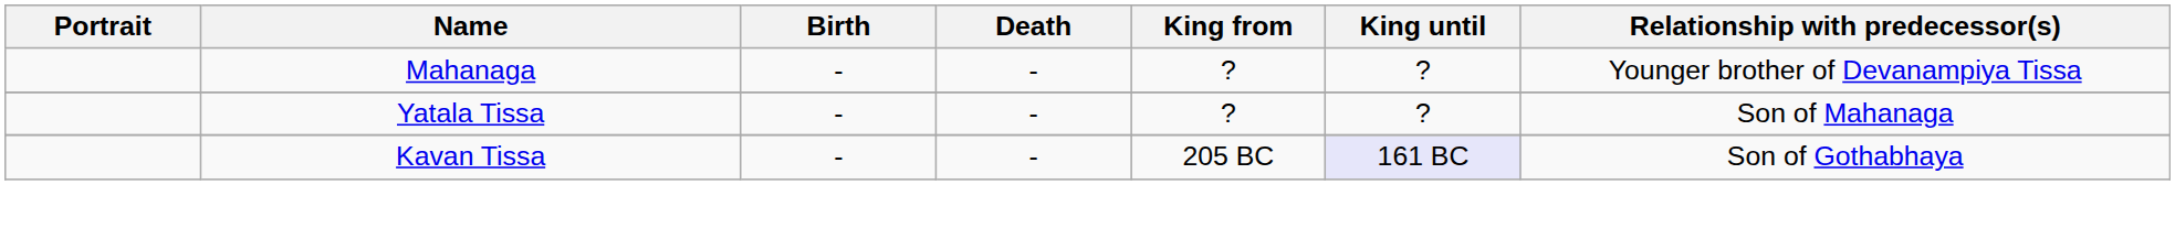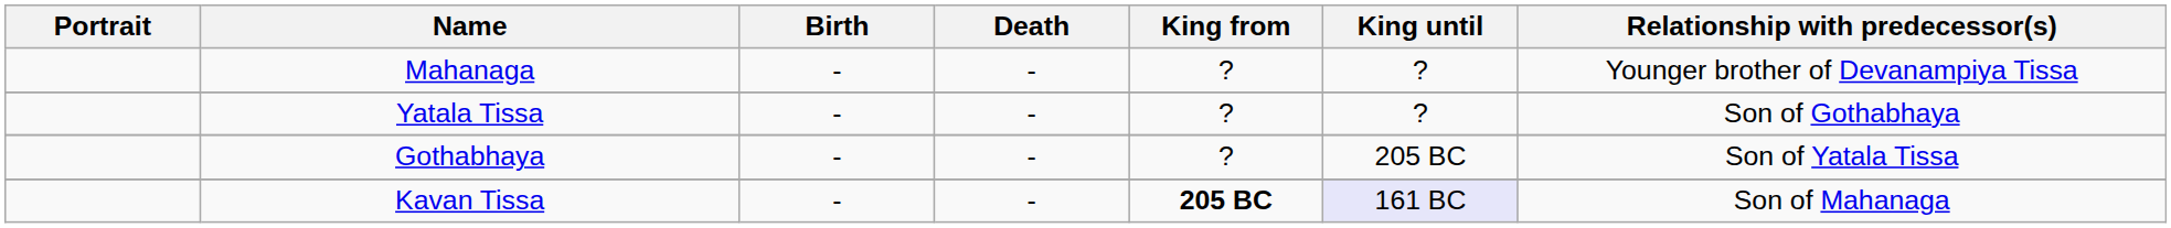 <table width=100% class="wikitable">
 <tr>
 <th width=9%>Portrait</th>
 <th width=25%>Name</th>
 <th width=9%>Birth</th>
 <th width=9%>Death</th>
 <th width=9%>King from</th>
 <th width=9%>King until</th>
 <th width=30%>Relationship with predecessor(s)</th>
 </tr>
 <tr>
 <td></td>
 <td align="center"><a href='#'>Mahanaga</a></td>
 <td align="center">-</td>
 <td align="center">-</td>
 <td align="center">?</td>
 <td align="center">?</td>
 <td align="center">Younger brother of <a href='#'>Devanampiya Tissa</a></td>
 </tr>
 <tr>
 </tr>
 <tr>
 <td></td>
 <td align="center"><a href='#'>Yatala Tissa</a></td>
 <td align="center">-</td>
 <td align="center">-</td>
 <td align="center">?</td>
 <td align="center">?</td>
-<td align="center">Son of <a href='#'>Mahanaga</a></td>
+<td align="center">Son of <a href='#'>Gothabhaya</a></td>
 </tr>
 <tr>
+</tr>
+<tr>
+<td></td>
+<td align="center"><a href='#'>Gothabhaya</a></td>
+<td align="center">-</td>
+<td align="center">-</td>
+<td align="center">?</td>
+<td align="center">205 BC</td>
+<td align="center">Son of <a href='#'>Yatala Tissa</a></td>
 </tr>
 <tr>
 </tr>
 <tr>
 <td></td>
 <td align="center"><a href='#'>Kavan Tissa</a></td>
 <td align="center">-</td>
 <td align="center">-</td>
-<td align="center">205 BC</td>
+<td align="center"><strong>205 BC</strong></td>
 <td align="center" style="background: lavender;">161 BC</td>
-<td align="center">Son of <a href='#'>Gothabhaya</a></td>
+<td align="center">Son of <a href='#'>Mahanaga</a></td>
 </tr>
 </table>
